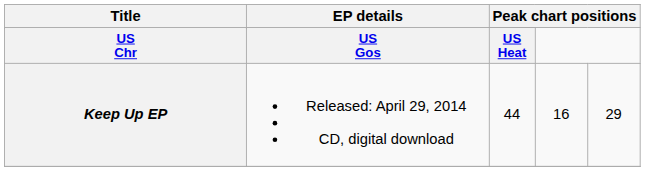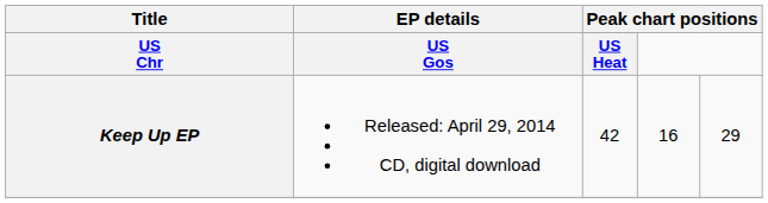 <table class="wikitable plainrowheaders" style="text-align:center;">
 <tr>
 <th scope="col" rowspan="2" style="width:16em;">Title</th>
 <th scope="col" rowspan="2" style="width:16em;">EP details</th>
 <th scope="col" colspan="3">Peak chart positions</th>
 </tr>
 <tr>
 </tr>
 <tr>
 <th style="width:3em; font-size:90%"><a href='#'>US<br>Chr</a></th>
 <th style="width:3em; font-size:90%"><a href='#'>US<br>Gos</a></th>
 <th style="width:3em; font-size:90%"><a href='#'>US<br>Heat</a></th>
 </tr>
 <tr>
 <th scope="row"><em>Keep Up EP</em></th>
 <td><br><ul><li>Released: April 29, 2014</li><li></li><li>CD, digital download</li></ul></td>
-<td>44</td>
+<td>42</td>
 <td>16</td>
 <td>29</td>
 </tr>
 <tr>
 </tr>
 </table>
